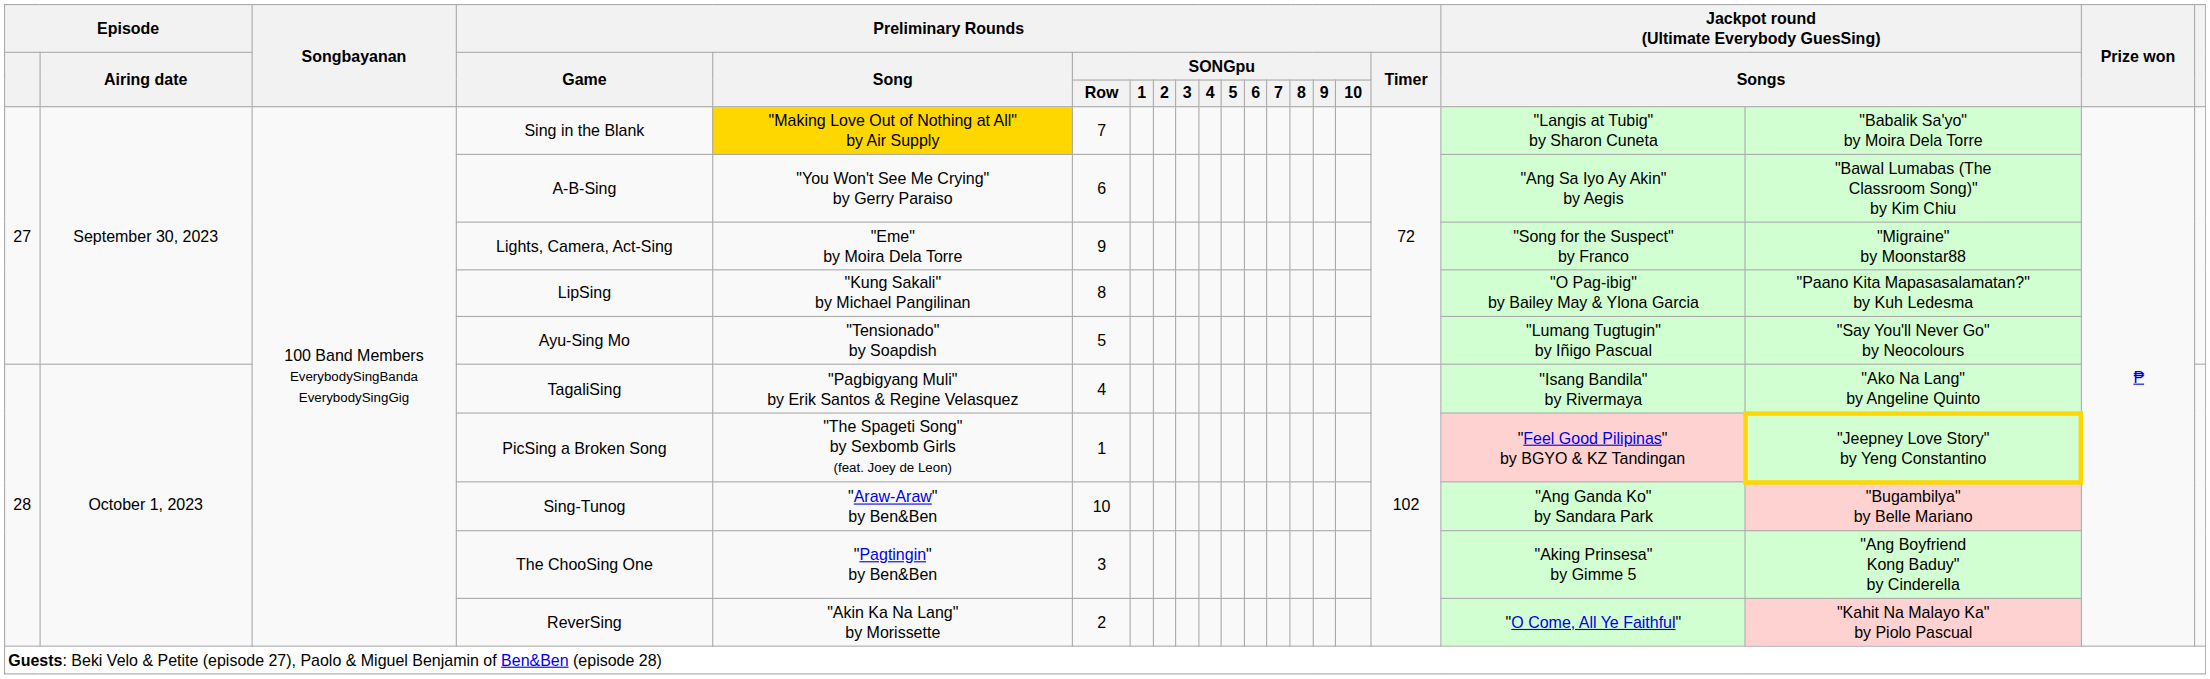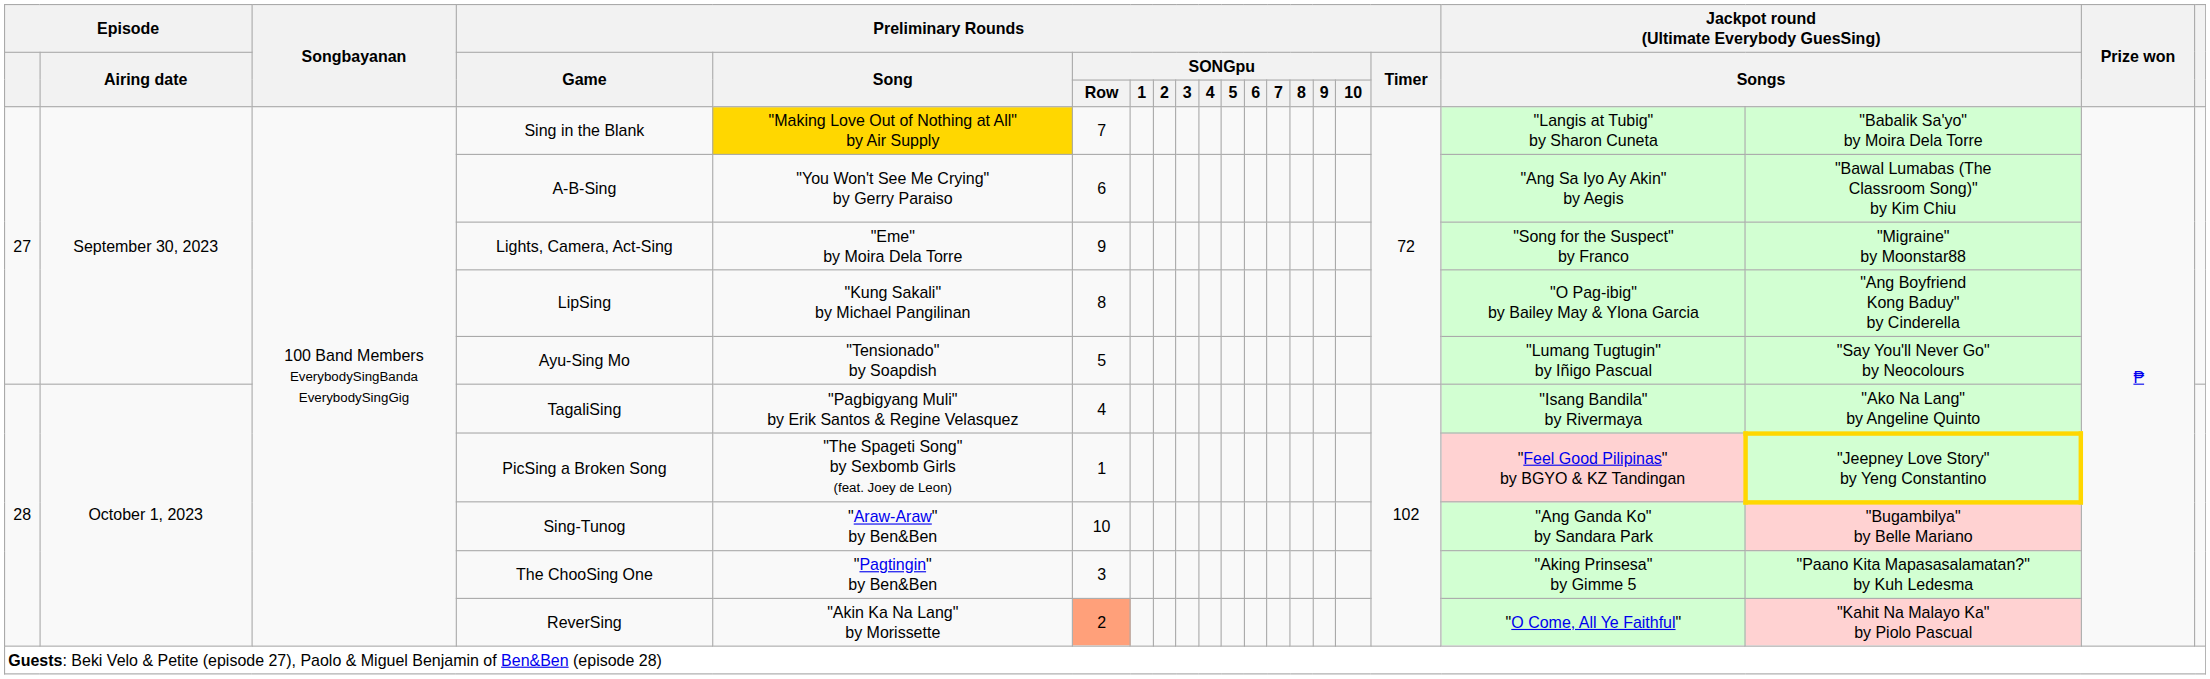 <table class="wikitable mw-collapsible mw-collapsed" style="text-align:center; font-size:90%; line-height:18px;" width="100%">
 <tr>
 <th colspan=2>Episode</th>
 <th rowspan=3>Songbayanan</th>
 <th colspan=14>Preliminary Rounds</th>
 <th colspan=2>Jackpot round<br><strong>(Ultimate Everybody GuesSing)</strong></th>
 <th rowspan=3>Prize won</th>
 <th rowspan=3></th>
 </tr>
 <tr>
 <th rowspan=2></th>
 <th rowspan=2>Airing date</th>
 <th rowspan=2>Game</th>
 <th rowspan=2>Song</th>
 <th colspan=11>SONGpu</th>
 <th rowspan=2>Timer</th>
 <th colspan=2 rowspan=2>Songs</th>
 </tr>
 <tr>
 <th>Row</th>
 <th>1</th>
 <th>2</th>
 <th>3</th>
 <th>4</th>
 <th>5</th>
 <th>6</th>
 <th>7</th>
 <th>8</th>
 <th>9</th>
 <th>10</th>
 </tr>
 <tr>
 <td rowspan=5>27</td>
 <td rowspan=5>September 30, 2023</td>
 <td rowspan=10>100 Band Members<br><small>EverybodySingBanda<br>EverybodySingGig</small></td>
 <td>Sing in the Blank</td>
 <td style="background: gold;">"Making Love Out of Nothing at All"<br>by Air Supply</td>
 <td>7</td>
 <td></td>
 <td></td>
 <td></td>
 <td></td>
 <td></td>
 <td></td>
 <td></td>
 <td></td>
 <td></td>
 <td></td>
 <td rowspan=5>72<br></td>
 <td bgcolor=D2FFD2>"Langis at Tubig"<br>by Sharon Cuneta</td>
 <td bgcolor=D2FFD2>"Babalik Sa'yo"<br>by Moira Dela Torre</td>
 <td rowspan=10><a href='#'>₱</a></td>
 <td rowspan=5><br></td>
 </tr>
 <tr>
 <td>A-B-Sing</td>
 <td>"You Won't See Me Crying"<br>by Gerry Paraiso</td>
 <td>6</td>
 <td></td>
 <td></td>
 <td></td>
 <td></td>
 <td></td>
 <td></td>
 <td></td>
 <td></td>
 <td></td>
 <td></td>
 <td bgcolor=D2FFD2>"Ang Sa Iyo Ay Akin"<br>by Aegis</td>
 <td bgcolor=D2FFD2>"Bawal Lumabas (The<br>Classroom Song)"<br>by Kim Chiu</td>
 </tr>
 <tr>
 <td>Lights, Camera, Act-Sing</td>
 <td>"Eme"<br>by Moira Dela Torre</td>
 <td>9</td>
 <td></td>
 <td></td>
 <td></td>
 <td></td>
 <td></td>
 <td></td>
 <td></td>
 <td></td>
 <td></td>
 <td></td>
 <td bgcolor=D2FFD2>"Song for the Suspect"<br>by Franco</td>
 <td bgcolor=D2FFD2>"Migraine"<br>by Moonstar88</td>
 </tr>
 <tr>
 <td>LipSing</td>
 <td>"Kung Sakali"<br>by Michael Pangilinan</td>
 <td>8</td>
 <td></td>
 <td></td>
 <td></td>
 <td></td>
 <td></td>
 <td></td>
 <td></td>
 <td></td>
 <td></td>
 <td></td>
 <td bgcolor=D2FFD2>"O Pag-ibig"<br>by Bailey May & Ylona Garcia</td>
-<td bgcolor=D2FFD2>"Paano Kita Mapasasalamatan?"<br>by Kuh Ledesma</td>
+<td bgcolor=D2FFD2>"Ang Boyfriend<br>Kong Baduy"<br>by Cinderella</td>
 </tr>
 <tr>
 <td>Ayu-Sing Mo</td>
 <td>"Tensionado"<br>by Soapdish</td>
 <td>5</td>
 <td></td>
 <td></td>
 <td></td>
 <td></td>
 <td></td>
 <td></td>
 <td></td>
 <td></td>
 <td></td>
 <td></td>
 <td bgcolor=D2FFD2>"Lumang Tugtugin"<br>by Iñigo Pascual</td>
 <td bgcolor=D2FFD2>"Say You'll Never Go"<br>by Neocolours</td>
 </tr>
 <tr>
 <td rowspan=5>28</td>
 <td rowspan=5>October 1, 2023</td>
 <td>TagaliSing</td>
 <td>"Pagbigyang Muli"<br>by Erik Santos & Regine Velasquez</td>
 <td>4</td>
 <td></td>
 <td></td>
 <td></td>
 <td></td>
 <td></td>
 <td></td>
 <td></td>
 <td></td>
 <td></td>
 <td></td>
 <td rowspan=5>102<br></td>
 <td bgcolor=D2FFD2>"Isang Bandila"<br>by Rivermaya</td>
 <td bgcolor=D2FFD2>"Ako Na Lang"<br>by Angeline Quinto</td>
 <td rowspan=5><br></td>
 </tr>
 <tr>
 <td>PicSing a Broken Song</td>
 <td>"The Spageti Song"<br>by Sexbomb Girls<br><small>(feat. Joey de Leon)</small></td>
 <td>1</td>
 <td></td>
 <td></td>
 <td></td>
 <td></td>
 <td></td>
 <td></td>
 <td></td>
 <td></td>
 <td></td>
 <td></td>
 <td bgcolor=FFD2D2>"<a href='#'>Feel Good Pilipinas</a>"<br>by BGYO & KZ Tandingan</td>
 <td style="background: #D2FFD2; border:solid 4px #FFD700;">"Jeepney Love Story"<br>by Yeng Constantino</td>
 </tr>
 <tr>
 <td>Sing-Tunog</td>
 <td>"<a href='#'>Araw-Araw</a>"<br>by Ben&Ben</td>
 <td>10</td>
 <td></td>
 <td></td>
 <td></td>
 <td></td>
 <td></td>
 <td></td>
 <td></td>
 <td></td>
 <td></td>
 <td></td>
 <td bgcolor=D2FFD2>"Ang Ganda Ko"<br>by Sandara Park</td>
 <td bgcolor=FFD2D2>"Bugambilya"<br>by Belle Mariano</td>
 </tr>
 <tr>
 <td>The ChooSing One</td>
 <td>"<a href='#'>Pagtingin</a>"<br>by Ben&Ben</td>
 <td>3</td>
 <td></td>
 <td></td>
 <td></td>
 <td></td>
 <td></td>
 <td></td>
 <td></td>
 <td></td>
 <td></td>
 <td></td>
 <td bgcolor=D2FFD2>"Aking Prinsesa"<br>by Gimme 5</td>
-<td bgcolor=D2FFD2>"Ang Boyfriend<br>Kong Baduy"<br>by Cinderella</td>
+<td bgcolor=D2FFD2>"Paano Kita Mapasasalamatan?"<br>by Kuh Ledesma</td>
 </tr>
 <tr>
 <td>ReverSing</td>
 <td>"Akin Ka Na Lang"<br>by Morissette</td>
-<td>2</td>
+<td style="background: lightsalmon;">2</td>
 <td></td>
 <td></td>
 <td></td>
 <td></td>
 <td></td>
 <td></td>
 <td></td>
 <td></td>
 <td></td>
 <td></td>
 <td bgcolor=D2FFD2>"<a href='#'>O Come, All Ye Faithful</a>"</td>
 <td bgcolor=FFD2D2>"Kahit Na Malayo Ka"<br>by Piolo Pascual</td>
 </tr>
 <tr>
 <td colspan=21 style="background:white;" align="left"><strong>Guests</strong>: Beki Velo & Petite (episode 27), Paolo & Miguel Benjamin of <a href='#'>Ben&Ben</a> (episode 28)</td>
 </tr>
 </table>
